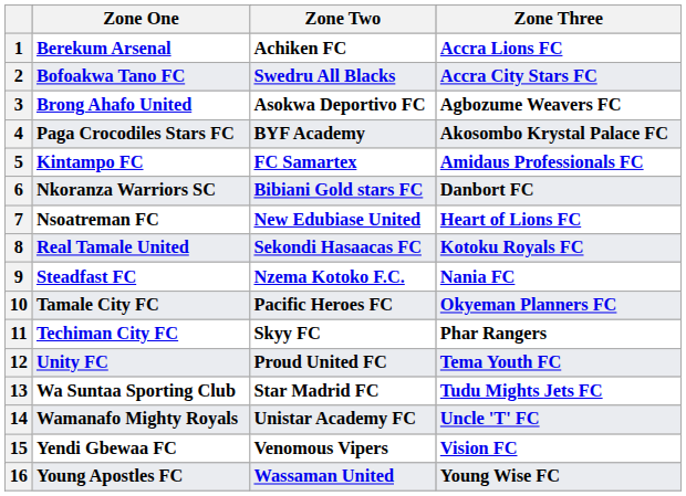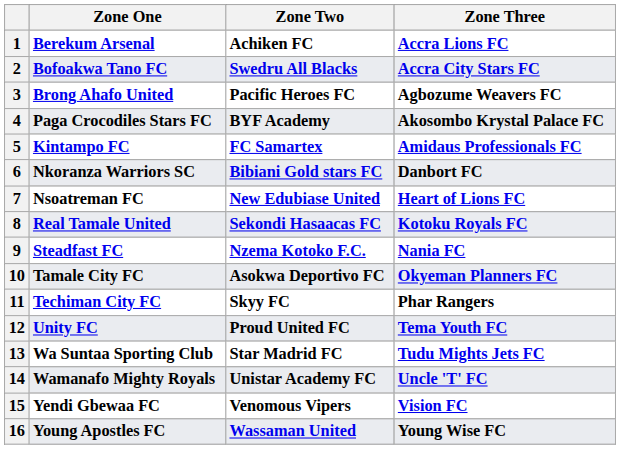 <table class="wikitable sortable" style="border:1px solid #CCCCCC; background-color:#666666" width="600" cellpadding="4">
 <tr>
 <th align="right"></th>
 <th align="left">Zone One</th>
 <th align="left">Zone Two</th>
 <th align="left">Zone Three</th>
 </tr>
 <tr valign="top" bgcolor="#ffffff" align="left">
 <th align="right">1</th>
 <td align="left"><a href='#'><strong>Berekum Arsenal</strong></a></td>
 <td align="left"><strong>Achiken FC</strong></td>
 <td align="left"><strong><a href='#'>Accra Lions FC</a></strong></td>
 </tr>
 <tr valign="top" bgcolor="#EAECF0" align="left">
 <th align="right">2</th>
 <td align="left"><a href='#'><strong>Bofoakwa Tano FC</strong></a></td>
 <td align="left"><a href='#'><strong>Swedru All Blacks</strong></a></td>
 <td align="left"><strong><a href='#'>Accra City Stars FC</a></strong></td>
 </tr>
 <tr valign="top" bgcolor="#ffffff" align="left">
 <th align="right">3</th>
 <td align="left"><a href='#'><strong>Brong Ahafo United</strong></a></td>
-<td align="left"><strong>Asokwa Deportivo FC</strong></td>
+<td align="left"><strong>Pacific Heroes FC</strong></td>
 <td align="left"><strong>Agbozume Weavers FC</strong></td>
 </tr>
 <tr valign="top" bgcolor="#EAECF0" align="left">
 <th align="right">4</th>
 <td align="left"><strong>Paga Crocodiles Stars FC</strong></td>
 <td align="left"><strong>BYF Academy</strong></td>
 <td align="left"><strong>Akosombo Krystal Palace FC</strong></td>
 </tr>
 <tr valign="top" bgcolor="#ffffff" align="left">
 <th align="right">5</th>
 <td align="left"><a href='#'><strong>Kintampo FC</strong></a></td>
 <td align="left"><a href='#'><strong>FC Samartex</strong></a></td>
 <td align="left"><a href='#'><strong>Amidaus Professionals FC</strong></a></td>
 </tr>
 <tr valign="top" bgcolor="#EAECF0" align="left">
 <th align="right">6</th>
 <td align="left"><strong>Nkoranza Warriors SC</strong></td>
 <td align="left"><a href='#'><strong>Bibiani Gold stars FC</strong></a></td>
 <td align="left"><strong>Danbort FC</strong></td>
 </tr>
 <tr valign="top" bgcolor="#ffffff" align="left">
 <th align="right">7</th>
 <td align="left"><strong>Nsoatreman FC</strong></td>
 <td align="left"><a href='#'><strong>New Edubiase United</strong></a></td>
 <td align="left"><a href='#'><strong>Heart of Lions FC</strong></a></td>
 </tr>
 <tr valign="top" bgcolor="#EAECF0" align="left">
 <th align="right">8</th>
 <td align="left"><strong><a href='#'>Real Tamale United</a></strong></td>
 <td align="left"><a href='#'><strong>Sekondi Hasaacas FC</strong></a></td>
 <td align="left"><a href='#'><strong>Kotoku Royals FC</strong></a></td>
 </tr>
 <tr valign="top" bgcolor="#ffffff" align="left">
 <th align="right">9</th>
 <td align="left"><strong><a href='#'>Steadfast FC</a></strong></td>
 <td align="left"><strong><a href='#'>Nzema Kotoko F.C.</a></strong></td>
 <td align="left"><a href='#'><strong>Nania FC</strong></a></td>
 </tr>
 <tr valign="top" bgcolor="#EAECF0" align="left">
 <th align="right">10</th>
 <td align="left"><strong>Tamale City FC</strong></td>
-<td align="left"><strong>Pacific Heroes FC</strong></td>
+<td align="left"><strong>Asokwa Deportivo FC</strong></td>
 <td align="left"><a href='#'><strong>Okyeman Planners FC</strong></a></td>
 </tr>
 <tr valign="top" bgcolor="#ffffff" align="left">
 <th align="right">11</th>
 <td align="left"><strong><a href='#'>Techiman City FC</a></strong></td>
 <td align="left"><strong>Skyy FC</strong></td>
 <td align="left"><strong>Phar Rangers</strong></td>
 </tr>
 <tr valign="top" bgcolor="#EAECF0" align="left">
 <th align="right">12</th>
 <td align="left"><a href='#'><strong>Unity FC</strong></a></td>
 <td align="left"><strong>Proud United FC</strong></td>
 <td align="left"><a href='#'><strong>Tema Youth FC</strong></a></td>
 </tr>
 <tr valign="top" bgcolor="#ffffff" align="left">
 <th align="right">13</th>
 <td align="left"><strong>Wa Suntaa Sporting Club</strong></td>
 <td align="left"><strong>Star Madrid FC</strong></td>
 <td align="left"><a href='#'><strong>Tudu Mights Jets FC</strong></a></td>
 </tr>
 <tr valign="top" bgcolor="#EAECF0" align="left">
 <th align="right">14</th>
 <td align="left"><strong>Wamanafo Mighty Royals</strong></td>
 <td align="left"><strong>Unistar Academy FC</strong></td>
 <td align="left"><strong><a href='#'>Uncle 'T' FC</a></strong></td>
 </tr>
 <tr valign="top" bgcolor="#ffffff" align="left">
 <th align="right">15</th>
 <td align="left"><strong>Yendi Gbewaa FC</strong></td>
 <td align="left"><strong>Venomous Vipers</strong></td>
 <td align="left"><a href='#'><strong>Vision FC</strong></a></td>
 </tr>
 <tr valign="top" bgcolor="#EAECF0" align="left">
 <th align="right">16</th>
 <td align="left"><strong>Young Apostles FC</strong></td>
 <td align="left"><a href='#'><strong>Wassaman United</strong></a></td>
 <td align="left"><strong>Young Wise FC</strong></td>
 </tr>
 </table>
